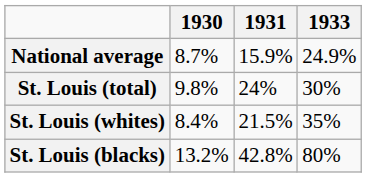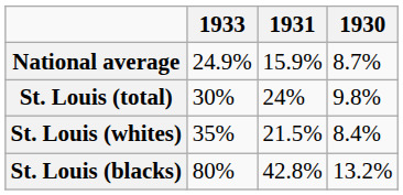 <table class="wikitable" style="float:right;">
 <tr>
 <td></td>
+<th scope="col">1933</th>
+<th scope="col">1931</th>
 <th scope="col">1930</th>
-<th scope="col">1931</th>
-<th scope="col">1933</th>
 </tr>
 <tr>
 <th scope="row">National average</th>
+<td>24.9%</td>
+<td>15.9%</td>
 <td>8.7%</td>
-<td>15.9%</td>
-<td>24.9%</td>
 </tr>
 <tr>
 <th scope="row">St. Louis (total)</th>
+<td>30%</td>
+<td>24%</td>
 <td>9.8%</td>
-<td>24%</td>
-<td>30%</td>
 </tr>
 <tr>
 <th scope="row">St. Louis (whites)</th>
+<td>35%</td>
+<td>21.5%</td>
 <td>8.4%</td>
-<td>21.5%</td>
-<td>35%</td>
 </tr>
 <tr>
 <th scope="row">St. Louis (blacks)</th>
+<td>80%</td>
+<td>42.8%</td>
 <td>13.2%</td>
-<td>42.8%</td>
-<td>80%</td>
 </tr>
 </table>
